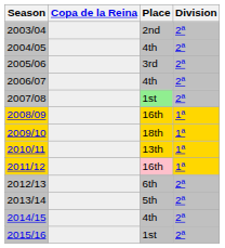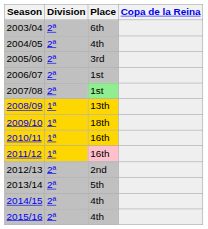 <table class="wikitable">
 <tr style="background:#f0f6fa;">
 <th>Season</th>
+<th>Division</th>
+<th>Place</th>
 <th><a href='#'>Copa de la Reina</a></th>
-<th>Place</th>
-<th>Division</th>
 </tr>
 <tr>
 <td style="background:silver;">2003/04</td>
+<td style="background:silver;"><a href='#'>2ª</a></td>
+<td style="background:silver;">6th</td>
 <th style="background:#efefef;"></th>
-<td style="background:silver;">2nd</td>
-<td style="background:silver;"><a href='#'>2ª</a></td>
 </tr>
 <tr>
 <td style="background:silver;">2004/05</td>
+<td style="background:silver;"><a href='#'>2ª</a></td>
+<td style="background:silver;">4th</td>
 <th style="background:#efefef;"></th>
-<td style="background:silver;">4th</td>
-<td style="background:silver;"><a href='#'>2ª</a></td>
 </tr>
 <tr>
 <td style="background:silver;">2005/06</td>
+<td style="background:silver;"><a href='#'>2ª</a></td>
+<td style="background:silver;">3rd</td>
 <th style="background:#efefef;"></th>
-<td style="background:silver;">3rd</td>
-<td style="background:silver;"><a href='#'>2ª</a></td>
 </tr>
 <tr>
 <td style="background:silver;">2006/07</td>
+<td style="background:silver;"><a href='#'>2ª</a></td>
+<td style="background:silver;">1st</td>
 <th style="background:#efefef;"></th>
-<td style="background:silver;">4th</td>
-<td style="background:silver;"><a href='#'>2ª</a></td>
 </tr>
 <tr>
 <td style="background:silver;">2007/08</td>
+<td style="background:silver;"><a href='#'>2ª</a></td>
+<td style="background:lightgreen;">1st</td>
 <th style="background:#efefef;"></th>
-<td style="background:lightgreen;">1st</td>
-<td style="background:silver;"><a href='#'>2ª</a></td>
 </tr>
 <tr>
 <td style="background:gold;"><a href='#'>2008/09</a></td>
+<td style="background:gold;"><a href='#'>1ª</a></td>
+<td style="background:gold;">13th</td>
 <th style="background:#efefef;"></th>
-<td style="background:gold;">16th</td>
-<td style="background:gold;"><a href='#'>1ª</a></td>
 </tr>
 <tr>
 <td style="background:gold;"><a href='#'>2009/10</a></td>
+<td style="background:gold;"><a href='#'>1ª</a></td>
+<td style="background:gold;">18th</td>
 <th style="background:#efefef;"></th>
-<td style="background:gold;">18th</td>
-<td style="background:gold;"><a href='#'>1ª</a></td>
 </tr>
 <tr>
 <td style="background:gold;"><a href='#'>2010/11</a></td>
+<td style="background:gold;"><a href='#'>1ª</a></td>
+<td style="background:gold;">16th</td>
 <th style="background:#efefef;"></th>
-<td style="background:gold;">13th</td>
-<td style="background:gold;"><a href='#'>1ª</a></td>
 </tr>
 <tr>
 <td style="background:gold;"><a href='#'>2011/12</a></td>
+<td style="background:gold;"><a href='#'>1ª</a></td>
+<td style="background:pink;">16th</td>
 <th style="background:#efefef;"></th>
-<td style="background:pink;">16th</td>
-<td style="background:gold;"><a href='#'>1ª</a></td>
 </tr>
 <tr>
 <td style="background:silver;">2012/13</td>
+<td style="background:silver;"><a href='#'>2ª</a></td>
+<td style="background:silver;">2nd</td>
 <th style="background:#efefef;"></th>
-<td style="background:silver;">6th</td>
-<td style="background:silver;"><a href='#'>2ª</a></td>
 </tr>
 <tr>
 <td style="background:silver;">2013/14</td>
+<td style="background:silver;"><a href='#'>2ª</a></td>
+<td style="background:silver;">5th</td>
 <th style="background:#efefef;"></th>
-<td style="background:silver;">5th</td>
-<td style="background:silver;"><a href='#'>2ª</a></td>
 </tr>
 <tr>
 <td style="background:silver;"><a href='#'>2014/15</a></td>
+<td style="background:silver;"><a href='#'>2ª</a></td>
+<td style="background:silver;">4th</td>
 <th style="background:#efefef;"></th>
-<td style="background:silver;">4th</td>
-<td style="background:silver;"><a href='#'>2ª</a></td>
 </tr>
 <tr>
 <td style="background:silver;"><a href='#'>2015/16</a></td>
+<td style="background:silver;"><a href='#'>2ª</a></td>
+<td style="background:silver;">4th</td>
 <th style="background:#efefef;"></th>
-<td style="background:silver;">1st</td>
-<td style="background:silver;"><a href='#'>2ª</a></td>
 </tr>
 </table>
